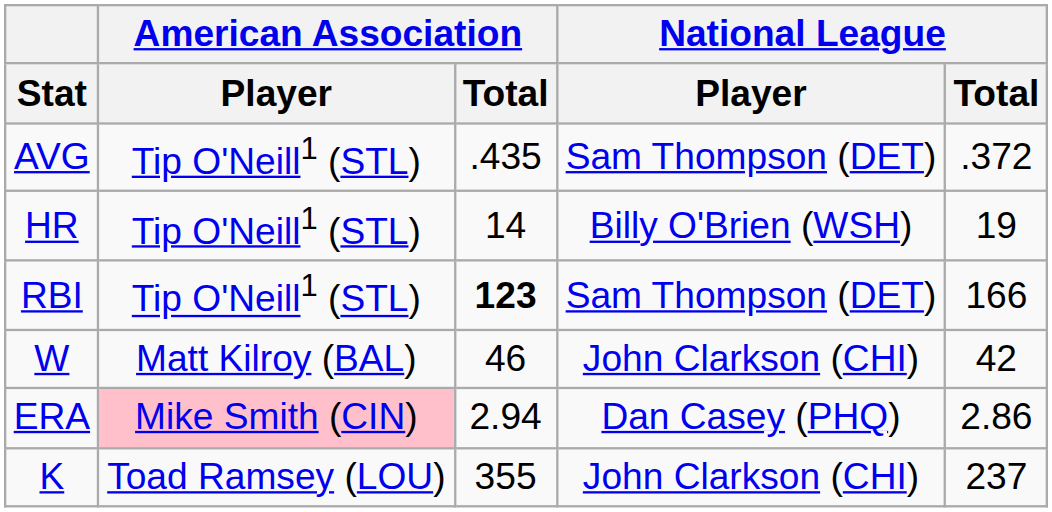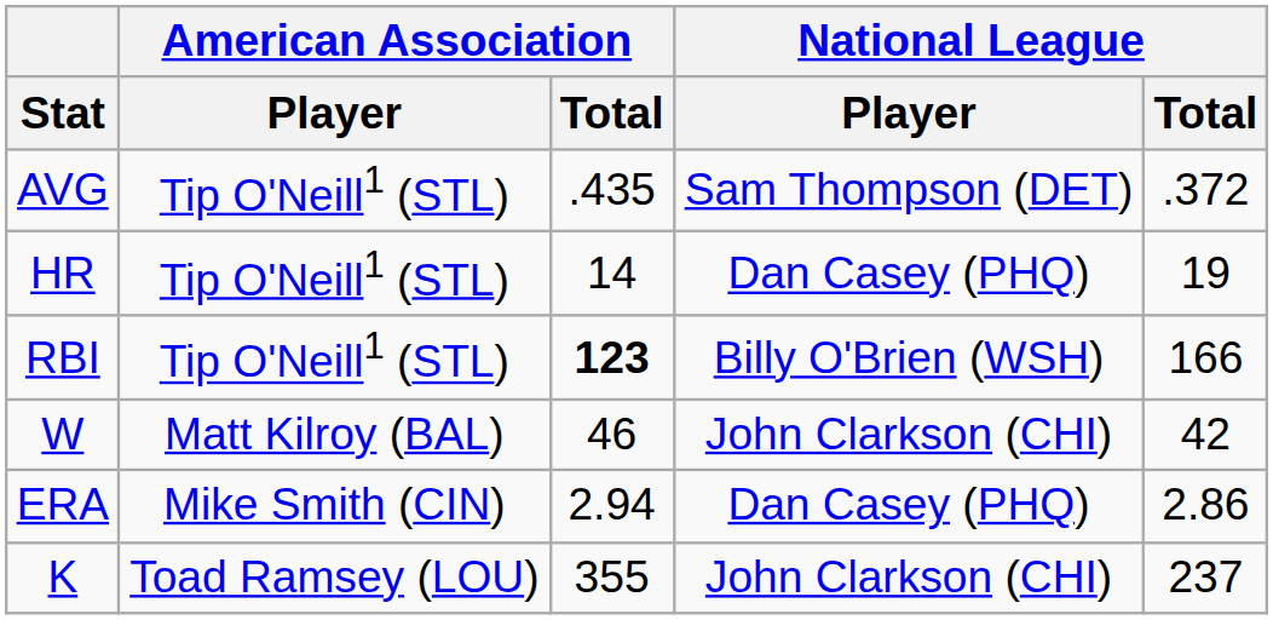 <table class="wikitable" style="text-align:center;">
 <tr>
 <th></th>
 <th colspan="2"><a href='#'>American Association</a></th>
 <th colspan="2"><a href='#'>National League</a></th>
 </tr>
 <tr>
 <th>Stat</th>
 <th>Player</th>
 <th>Total</th>
 <th>Player</th>
 <th>Total</th>
 </tr>
 <tr>
 <td><a href='#'>AVG</a></td>
 <td><a href='#'>Tip O'Neill</a><sup>1</sup> (<a href='#'>STL</a>)</td>
 <td>.435</td>
 <td><a href='#'>Sam Thompson</a> (<a href='#'>DET</a>)</td>
 <td>.372</td>
 </tr>
 <tr>
 <td><a href='#'>HR</a></td>
 <td><a href='#'>Tip O'Neill</a><sup>1</sup> (<a href='#'>STL</a>)</td>
 <td>14</td>
-<td><a href='#'>Billy O'Brien</a> (<a href='#'>WSH</a>)</td>
+<td><a href='#'>Dan Casey</a> (<a href='#'>PHQ</a>)</td>
 <td>19</td>
 </tr>
 <tr>
 <td><a href='#'>RBI</a></td>
 <td><a href='#'>Tip O'Neill</a><sup>1</sup> (<a href='#'>STL</a>)</td>
 <td><strong>123</strong></td>
-<td><a href='#'>Sam Thompson</a> (<a href='#'>DET</a>)</td>
+<td><a href='#'>Billy O'Brien</a> (<a href='#'>WSH</a>)</td>
 <td>166</td>
 </tr>
 <tr>
 <td><a href='#'>W</a></td>
 <td><a href='#'>Matt Kilroy</a> (<a href='#'>BAL</a>)</td>
 <td>46</td>
 <td><a href='#'>John Clarkson</a> (<a href='#'>CHI</a>)</td>
 <td>42</td>
 </tr>
 <tr>
 <td><a href='#'>ERA</a></td>
-<td style="background: pink;"><a href='#'>Mike Smith</a> (<a href='#'>CIN</a>)</td>
+<td><a href='#'>Mike Smith</a> (<a href='#'>CIN</a>)</td>
 <td>2.94</td>
 <td><a href='#'>Dan Casey</a> (<a href='#'>PHQ</a>)</td>
 <td>2.86</td>
 </tr>
 <tr>
 <td><a href='#'>K</a></td>
 <td><a href='#'>Toad Ramsey</a> (<a href='#'>LOU</a>)</td>
 <td>355</td>
 <td><a href='#'>John Clarkson</a> (<a href='#'>CHI</a>)</td>
 <td>237</td>
 </tr>
 </table>
